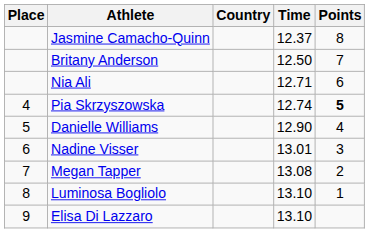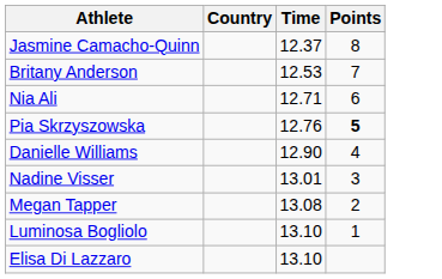 <table class="wikitable">
 <tr>
-<th>Place</th>
 <th>Athlete</th>
 <th>Country</th>
 <th>Time</th>
 <th>Points</th>
 </tr>
 <tr>
-<td align=center></td>
 <td><a href='#'>Jasmine Camacho-Quinn</a></td>
 <td></td>
 <td>12.37</td>
 <td align=center>8</td>
 </tr>
 <tr>
-<td align=center></td>
 <td><a href='#'>Britany Anderson</a></td>
 <td></td>
-<td>12.50</td>
+<td>12.53</td>
 <td align=center>7</td>
 </tr>
 <tr>
-<td align=center></td>
 <td><a href='#'>Nia Ali</a></td>
 <td></td>
 <td>12.71</td>
 <td align=center>6</td>
 </tr>
 <tr>
-<td align=center>4</td>
 <td><a href='#'>Pia Skrzyszowska</a></td>
 <td></td>
-<td>12.74</td>
+<td>12.76</td>
 <td align=center><strong>5</strong></td>
 </tr>
 <tr>
-<td align=center>5</td>
 <td><a href='#'>Danielle Williams</a></td>
 <td></td>
 <td>12.90</td>
 <td align=center>4</td>
 </tr>
 <tr>
-<td align=center>6</td>
 <td><a href='#'>Nadine Visser</a></td>
 <td></td>
 <td>13.01</td>
 <td align=center>3</td>
 </tr>
 <tr>
-<td align=center>7</td>
 <td><a href='#'>Megan Tapper</a></td>
 <td></td>
 <td>13.08</td>
 <td align=center>2</td>
 </tr>
 <tr>
-<td align=center>8</td>
 <td><a href='#'>Luminosa Bogliolo</a></td>
 <td></td>
 <td>13.10</td>
 <td align=center>1</td>
 </tr>
 <tr>
-<td align=center>9</td>
 <td><a href='#'>Elisa Di Lazzaro</a></td>
 <td></td>
 <td>13.10</td>
 <td align=center></td>
 </tr>
 </table>
